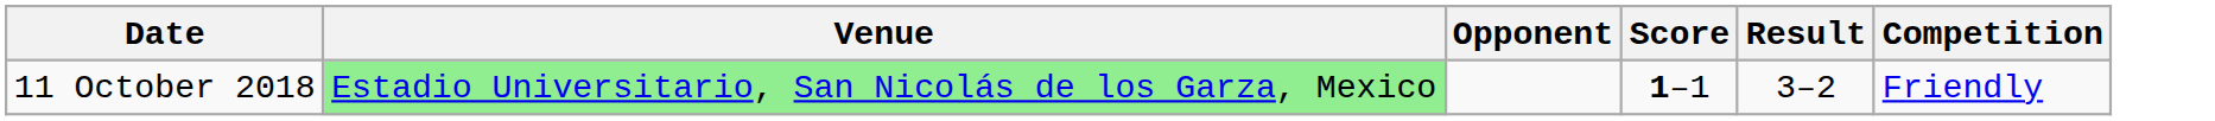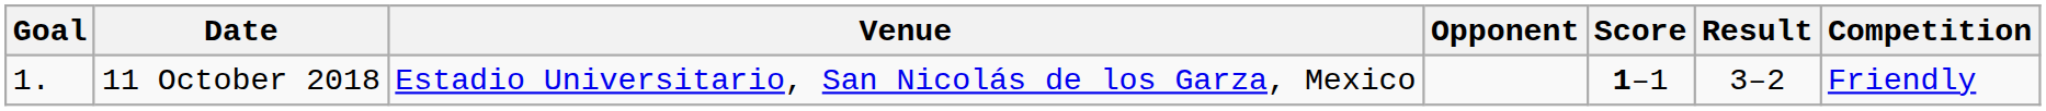 <table class="wikitable plainrowheaders sortable">
 <tr>
+<th>Goal</th>
 <th>Date</th>
 <th>Venue</th>
 <th>Opponent</th>
 <th>Score</th>
 <th>Result</th>
 <th>Competition</th>
 </tr>
 <tr>
+<td>1.</td>
 <td>11 October 2018</td>
-<td style="background: lightgreen;"><a href='#'>Estadio Universitario</a>, <a href='#'>San Nicolás de los Garza</a>, Mexico</td>
+<td><a href='#'>Estadio Universitario</a>, <a href='#'>San Nicolás de los Garza</a>, Mexico</td>
 <td></td>
 <td align=center><strong>1</strong>–1</td>
 <td align=center>3–2</td>
 <td><a href='#'>Friendly</a></td>
 </tr>
 </table>
